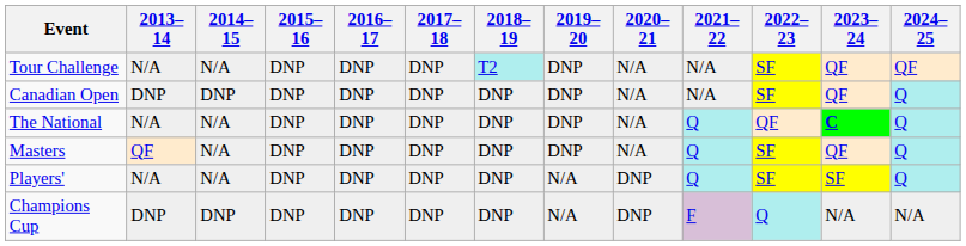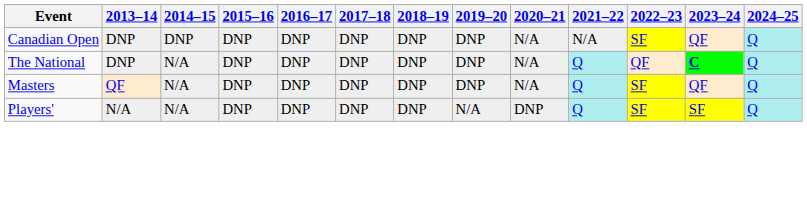 <table class="wikitable" border="1">
 <tr>
 <th>Event</th>
 <th><a href='#'>2013–14</a></th>
 <th><a href='#'>2014–15</a></th>
 <th><a href='#'>2015–16</a></th>
 <th><a href='#'>2016–17</a></th>
 <th><a href='#'>2017–18</a></th>
 <th><a href='#'>2018–19</a></th>
 <th><a href='#'>2019–20</a></th>
 <th><a href='#'>2020–21</a></th>
 <th><a href='#'>2021–22</a></th>
 <th><a href='#'>2022–23</a></th>
 <th><a href='#'>2023–24</a></th>
 <th><a href='#'>2024–25</a></th>
-</tr>
-<tr>
-<td><a href='#'>Tour Challenge</a></td>
-<td style="background:#EFEFEF;">N/A</td>
-<td style="background:#EFEFEF;">N/A</td>
-<td style="background:#EFEFEF;">DNP</td>
-<td style="background:#EFEFEF;">DNP</td>
-<td style="background:#EFEFEF;">DNP</td>
-<td style="background:#afeeee;"><a href='#'>T2</a></td>
-<td style="background:#EFEFEF;">DNP</td>
-<td style="background:#EFEFEF;">N/A</td>
-<td style="background:#EFEFEF;">N/A</td>
-<td style="background:yellow;"><a href='#'>SF</a></td>
-<td style="background:#ffebcd;"><a href='#'>QF</a></td>
-<td style="background:#ffebcd;"><a href='#'>QF</a></td>
 </tr>
 <tr>
 <td><a href='#'>Canadian Open</a></td>
 <td style="background:#EFEFEF;">DNP</td>
 <td style="background:#EFEFEF;">DNP</td>
 <td style="background:#EFEFEF;">DNP</td>
 <td style="background:#EFEFEF;">DNP</td>
 <td style="background:#EFEFEF;">DNP</td>
 <td style="background:#EFEFEF;">DNP</td>
 <td style="background:#EFEFEF;">DNP</td>
 <td style="background:#EFEFEF;">N/A</td>
 <td style="background:#EFEFEF;">N/A</td>
 <td style="background:yellow;"><a href='#'>SF</a></td>
 <td style="background:#ffebcd;"><a href='#'>QF</a></td>
 <td style="background:#afeeee;"><a href='#'>Q</a></td>
 </tr>
 <tr>
 <td><a href='#'>The National</a></td>
-<td style="background:#EFEFEF;">N/A</td>
+<td style="background:#EFEFEF;">DNP</td>
 <td style="background:#EFEFEF;">N/A</td>
 <td style="background:#EFEFEF;">DNP</td>
 <td style="background:#EFEFEF;">DNP</td>
 <td style="background:#EFEFEF;">DNP</td>
 <td style="background:#EFEFEF;">DNP</td>
 <td style="background:#EFEFEF;">DNP</td>
 <td style="background:#EFEFEF;">N/A</td>
 <td style="background:#afeeee;"><a href='#'>Q</a></td>
 <td style="background:#ffebcd;"><a href='#'>QF</a></td>
 <td style="background:#00ff00;"><strong><a href='#'>C</a></strong></td>
 <td style="background:#afeeee;"><a href='#'>Q</a></td>
 </tr>
 <tr>
 <td><a href='#'>Masters</a></td>
 <td style="background:#ffebcd;"><a href='#'>QF</a></td>
 <td style="background:#EFEFEF;">N/A</td>
 <td style="background:#EFEFEF;">DNP</td>
 <td style="background:#EFEFEF;">DNP</td>
 <td style="background:#EFEFEF;">DNP</td>
 <td style="background:#EFEFEF;">DNP</td>
 <td style="background:#EFEFEF;">DNP</td>
 <td style="background:#EFEFEF;">N/A</td>
 <td style="background:#afeeee;"><a href='#'>Q</a></td>
 <td style="background:yellow;"><a href='#'>SF</a></td>
 <td style="background:#ffebcd;"><a href='#'>QF</a></td>
 <td style="background:#afeeee;"><a href='#'>Q</a></td>
 </tr>
 <tr>
 <td><a href='#'>Players'</a></td>
 <td style="background:#EFEFEF;">N/A</td>
 <td style="background:#EFEFEF;">N/A</td>
 <td style="background:#EFEFEF;">DNP</td>
 <td style="background:#EFEFEF;">DNP</td>
 <td style="background:#EFEFEF;">DNP</td>
 <td style="background:#EFEFEF;">DNP</td>
 <td style="background:#EFEFEF;">N/A</td>
 <td style="background:#EFEFEF;">DNP</td>
 <td style="background:#afeeee;"><a href='#'>Q</a></td>
 <td style="background:yellow;"><a href='#'>SF</a></td>
 <td style="background:yellow;"><a href='#'>SF</a></td>
 <td style="background:#afeeee;"><a href='#'>Q</a></td>
 </tr>
-<tr>
-<td><a href='#'>Champions Cup</a></td>
-<td style="background:#EFEFEF;">DNP</td>
-<td style="background:#EFEFEF;">DNP</td>
-<td style="background:#EFEFEF;">DNP</td>
-<td style="background:#EFEFEF;">DNP</td>
-<td style="background:#EFEFEF;">DNP</td>
-<td style="background:#EFEFEF;">DNP</td>
-<td style="background:#EFEFEF;">N/A</td>
-<td style="background:#EFEFEF;">DNP</td>
-<td style="background:thistle;"><a href='#'>F</a></td>
-<td style="background:#afeeee;"><a href='#'>Q</a></td>
-<td style="background:#EFEFEF;">N/A</td>
-<td style="background:#EFEFEF;">N/A</td>
-</tr>
 </table>
